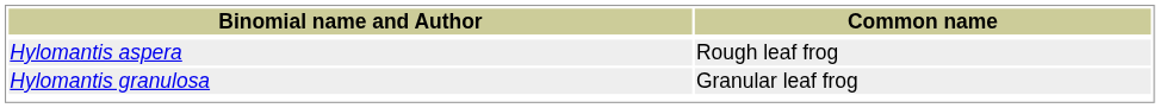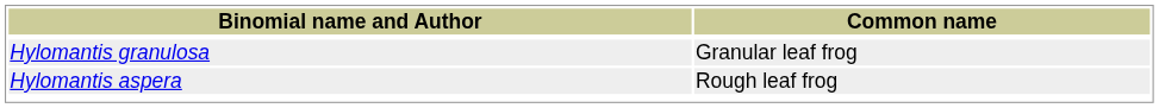 <table style="text-align:left; border:1px solid #999999; width: 70%">
 <tr style="background:#CCCC99; text-align: center; ">
 <th style="width: 60%; ">Binomial name and Author</th>
 <th style="width: 40%; ">Common name</th>
 </tr>
 <tr>
 </tr>
 <tr style="background:#EEEEEE;">
+<td><em><a href='#'>Hylomantis granulosa</a></em> </td>
+<td>Granular leaf frog</td>
+</tr>
+<tr style="background:#EEEEEE;">
 <td><em><a href='#'>Hylomantis aspera</a></em> </td>
 <td>Rough leaf frog</td>
-</tr>
-<tr style="background:#EEEEEE;">
-<td><em><a href='#'>Hylomantis granulosa</a></em> </td>
-<td>Granular leaf frog</td>
 </tr>
 <tr style="background:#EEEEEE;">
 </tr>
 <tr>
 </tr>
 </table>
